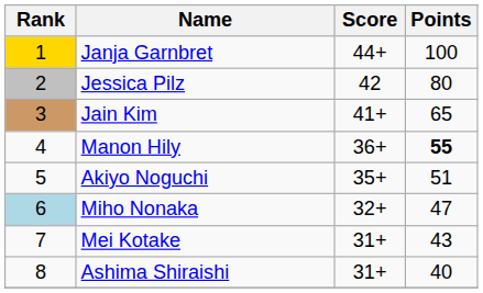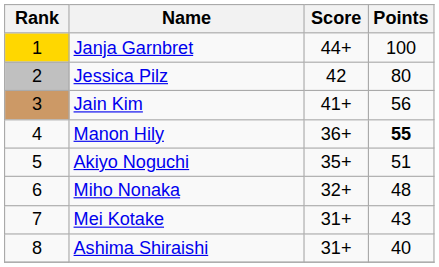 <table class="wikitable">
 <tr>
 <th width = "50">Rank</th>
 <th width = "200">Name</th>
 <th width = "50">Score</th>
 <th width = "50">Points</th>
 </tr>
 <tr>
 <td align="center" style="background: gold">1</td>
 <td> <a href='#'>Janja Garnbret</a></td>
 <td align="center">44+</td>
 <td align="center">100</td>
 </tr>
 <tr>
 <td align="center" style="background: silver">2</td>
 <td> <a href='#'>Jessica Pilz</a></td>
 <td align="center">42</td>
 <td align="center">80</td>
 </tr>
 <tr>
 <td align="center" style="background: #cc9966">3</td>
 <td> <a href='#'>Jain Kim</a></td>
 <td align="center">41+</td>
-<td align="center">65</td>
+<td align="center">56</td>
 </tr>
 <tr>
 <td align="center">4</td>
 <td> <a href='#'>Manon Hily</a></td>
 <td align="center">36+</td>
 <td align="center"><strong>55</strong></td>
 </tr>
 <tr>
 <td align="center">5</td>
 <td> <a href='#'>Akiyo Noguchi</a></td>
 <td align="center">35+</td>
 <td align="center">51</td>
 </tr>
 <tr>
-<td align="center" style="background: lightblue;">6</td>
+<td align="center">6</td>
 <td> <a href='#'>Miho Nonaka</a></td>
 <td align="center">32+</td>
-<td align="center">47</td>
+<td align="center">48</td>
 </tr>
 <tr>
 <td align="center">7</td>
 <td> <a href='#'>Mei Kotake</a></td>
 <td align="center">31+</td>
 <td align="center">43</td>
 </tr>
 <tr>
 <td align="center">8</td>
 <td> <a href='#'>Ashima Shiraishi</a></td>
 <td align="center">31+</td>
 <td align="center">40</td>
 </tr>
 <tr>
 </tr>
 </table>
